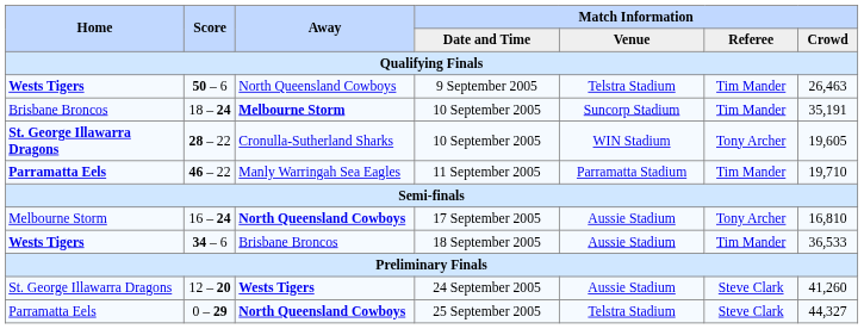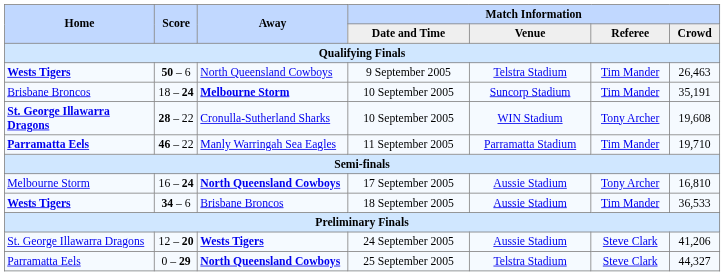 <table border="1" cellpadding="3" cellspacing="0" style="border-collapse:collapse; font-size:90%; text-align:center; width:100%;">
 <tr style="background:#c1d8ff;">
 <th rowspan="2" style="width:21%;">Home</th>
 <th rowspan="2" style="width:6%;">Score</th>
 <th rowspan="2" style="width:21%;">Away</th>
 <th colspan=6>Match Information</th>
 </tr>
 <tr style="background:#efefef;">
 <th width=17%>Date and Time</th>
 <th width=17%>Venue</th>
 <th width=11%>Referee</th>
 <th width=7%>Crowd</th>
 </tr>
 <tr style="background:#d0e7ff;">
 <td colspan=7><strong>Qualifying Finals</strong></td>
 </tr>
 <tr style="background:#f5faff;">
 <td align=left> <strong><a href='#'>Wests Tigers</a></strong></td>
 <td><strong>50</strong> – 6</td>
 <td align=left> <a href='#'>North Queensland Cowboys</a></td>
 <td>9 September 2005</td>
 <td><a href='#'>Telstra Stadium</a></td>
 <td><a href='#'>Tim Mander</a></td>
 <td>26,463</td>
 </tr>
 <tr style="background:#f5faff;">
 <td align=left> <a href='#'>Brisbane Broncos</a></td>
 <td>18 – <strong>24</strong></td>
 <td align=left> <strong><a href='#'>Melbourne Storm</a></strong></td>
 <td>10 September 2005</td>
 <td><a href='#'>Suncorp Stadium</a></td>
 <td><a href='#'>Tim Mander</a></td>
 <td>35,191</td>
 </tr>
 <tr style="background:#f5faff;">
 <td align=left> <strong><a href='#'>St. George Illawarra Dragons</a></strong></td>
 <td><strong>28</strong> – 22</td>
 <td align=left> <a href='#'>Cronulla-Sutherland Sharks</a></td>
 <td>10 September 2005</td>
 <td><a href='#'>WIN Stadium</a></td>
 <td><a href='#'>Tony Archer</a></td>
-<td>19,605</td>
+<td>19,608</td>
 </tr>
 <tr style="background:#f5faff;">
 <td align=left> <strong><a href='#'>Parramatta Eels</a></strong></td>
 <td><strong>46</strong> – 22</td>
 <td align=left> <a href='#'>Manly Warringah Sea Eagles</a></td>
 <td>11 September 2005</td>
 <td><a href='#'>Parramatta Stadium</a></td>
 <td><a href='#'>Tim Mander</a></td>
 <td>19,710</td>
 </tr>
 <tr style="background:#d0e7ff;">
 <td colspan=7><strong>Semi-finals</strong></td>
 </tr>
 <tr style="background:#f5faff;">
 <td align=left> <a href='#'>Melbourne Storm</a></td>
 <td>16 – <strong>24</strong></td>
 <td align=left> <strong><a href='#'>North Queensland Cowboys</a></strong></td>
 <td>17 September 2005</td>
 <td><a href='#'>Aussie Stadium</a></td>
 <td><a href='#'>Tony Archer</a></td>
 <td>16,810</td>
 </tr>
 <tr style="background:#f5faff;">
 <td align=left> <strong><a href='#'>Wests Tigers</a></strong></td>
 <td><strong>34</strong> – 6</td>
 <td align=left> <a href='#'>Brisbane Broncos</a></td>
 <td>18 September 2005</td>
 <td><a href='#'>Aussie Stadium</a></td>
 <td><a href='#'>Tim Mander</a></td>
 <td>36,533</td>
 </tr>
 <tr style="background:#d0e7ff;">
 <td colspan=7><strong>Preliminary Finals</strong></td>
 </tr>
 <tr style="background:#f5faff;">
 <td align=left> <a href='#'>St. George Illawarra Dragons</a></td>
 <td>12 – <strong>20</strong></td>
 <td align=left> <strong><a href='#'>Wests Tigers</a></strong></td>
 <td>24 September 2005</td>
 <td><a href='#'>Aussie Stadium</a></td>
 <td><a href='#'>Steve Clark</a></td>
-<td>41,260</td>
+<td>41,206</td>
 </tr>
 <tr style="background:#f5faff;">
 <td align=left> <a href='#'>Parramatta Eels</a></td>
 <td>0 – <strong>29</strong></td>
 <td align=left> <strong><a href='#'>North Queensland Cowboys</a></strong></td>
 <td>25 September 2005</td>
 <td><a href='#'>Telstra Stadium</a></td>
 <td><a href='#'>Steve Clark</a></td>
 <td>44,327</td>
 </tr>
 </table>
